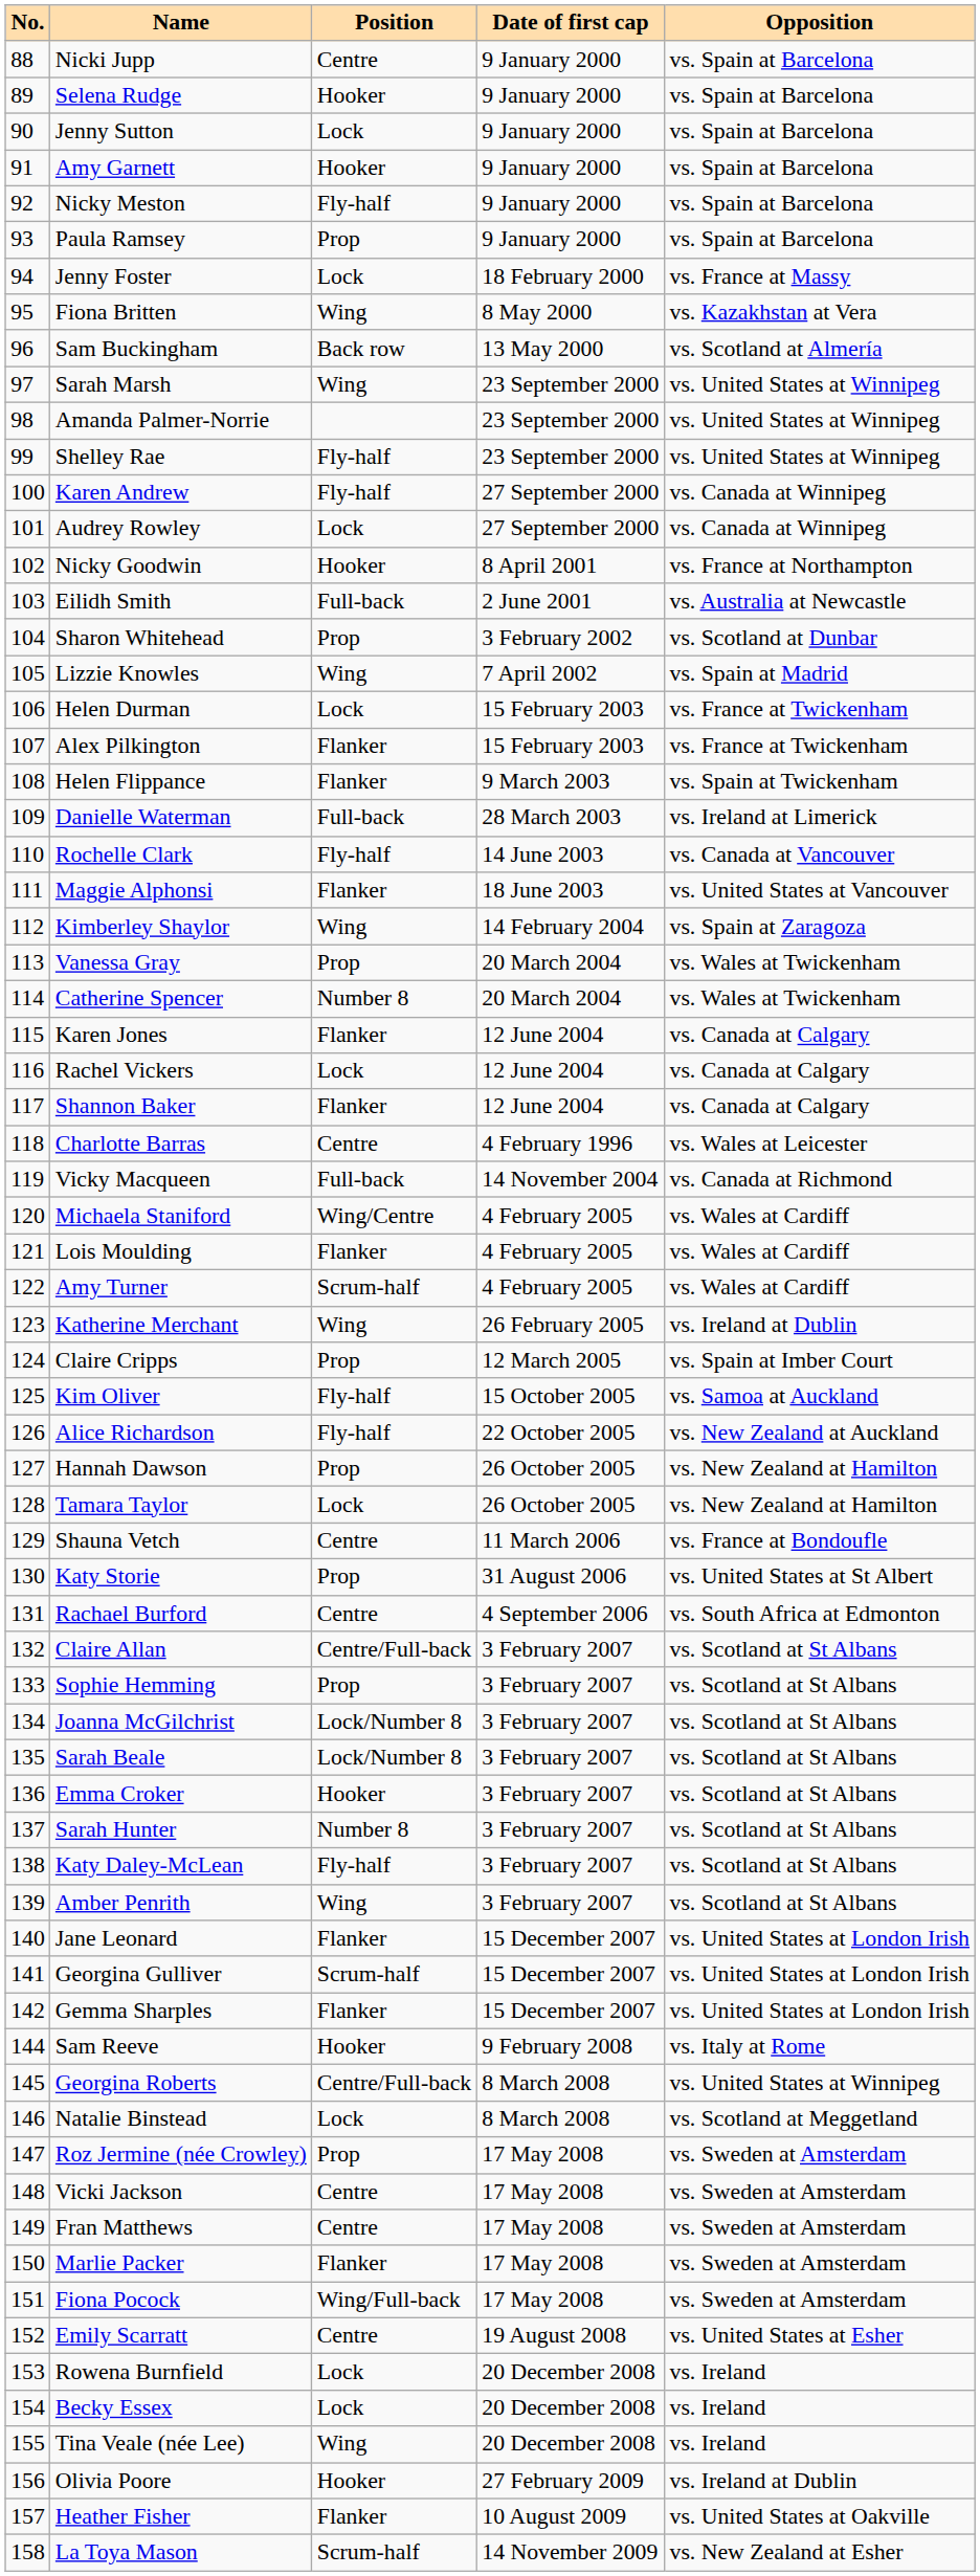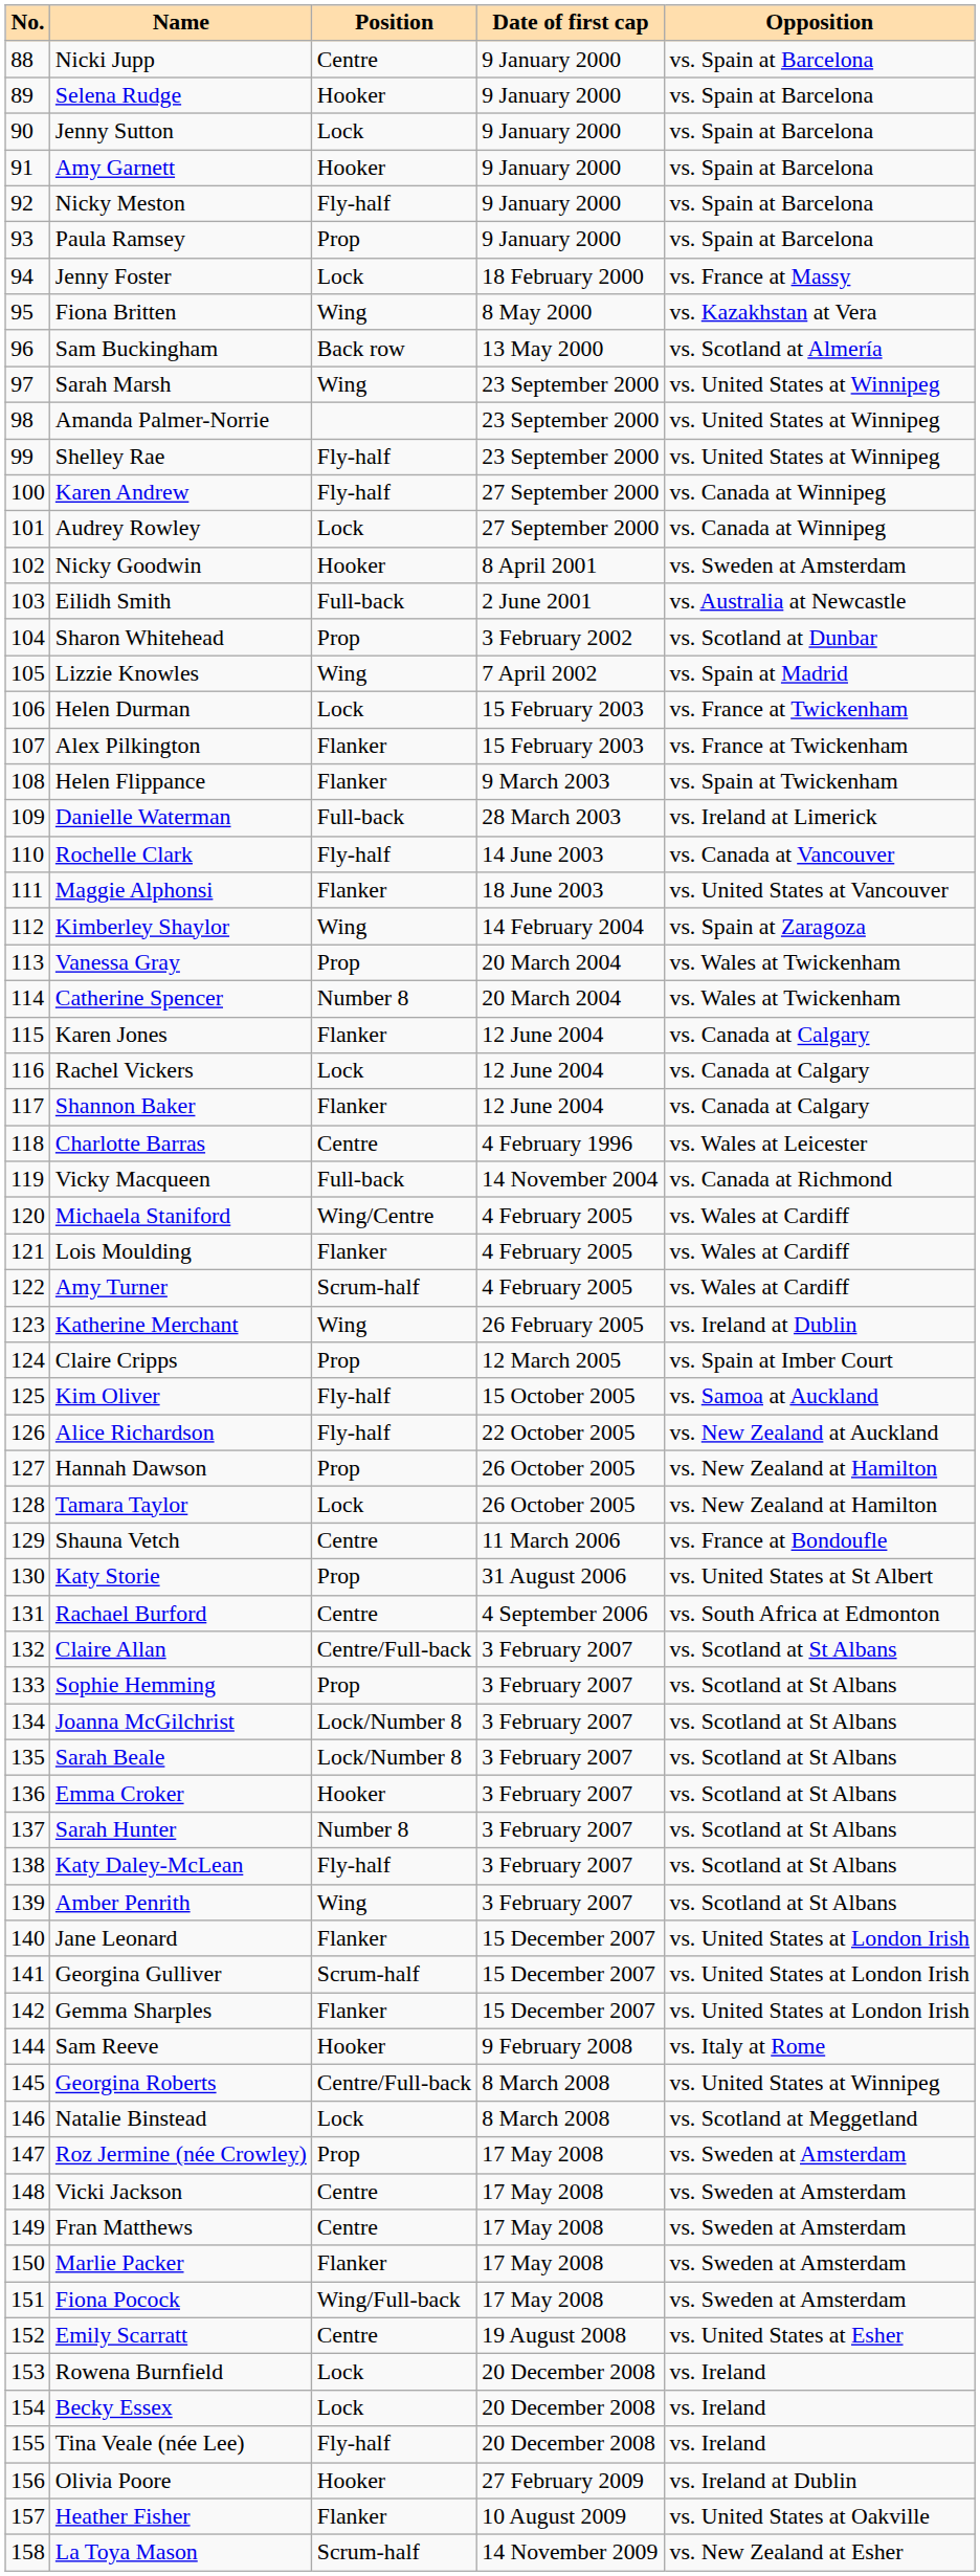 <table class="sortable wikitable" style="margin:auto;">
 <tr>
 <th style="background:#ffdead;">No.</th>
 <th style="background:#ffdead;">Name</th>
 <th style="background:#ffdead;">Position</th>
 <th style="background:#ffdead;">Date of first cap</th>
 <th style="background:#ffdead;">Opposition</th>
 </tr>
 <tr>
 <td>88</td>
 <td>Nicki Jupp</td>
 <td>Centre</td>
 <td>9 January 2000</td>
 <td>vs. Spain at <a href='#'>Barcelona</a></td>
 </tr>
 <tr>
 <td>89</td>
 <td><a href='#'>Selena Rudge</a></td>
 <td>Hooker</td>
 <td>9 January 2000</td>
 <td>vs. Spain at Barcelona</td>
 </tr>
 <tr>
 <td>90</td>
 <td>Jenny Sutton</td>
 <td>Lock</td>
 <td>9 January 2000</td>
 <td>vs. Spain at Barcelona</td>
 </tr>
 <tr>
 <td>91</td>
 <td><a href='#'>Amy Garnett</a></td>
 <td>Hooker</td>
 <td>9 January 2000</td>
 <td>vs. Spain at Barcelona</td>
 </tr>
 <tr>
 <td>92</td>
 <td>Nicky Meston</td>
 <td>Fly-half</td>
 <td>9 January 2000</td>
 <td>vs. Spain at Barcelona</td>
 </tr>
 <tr>
 <td>93</td>
 <td>Paula Ramsey</td>
 <td>Prop</td>
 <td>9 January 2000</td>
 <td>vs. Spain at Barcelona</td>
 </tr>
 <tr>
 <td>94</td>
 <td>Jenny Foster</td>
 <td>Lock</td>
 <td>18 February 2000</td>
 <td>vs. France at <a href='#'>Massy</a></td>
 </tr>
 <tr>
 <td>95</td>
 <td>Fiona Britten</td>
 <td>Wing</td>
 <td>8 May 2000</td>
 <td>vs. <a href='#'>Kazakhstan</a> at Vera</td>
 </tr>
 <tr>
 <td>96</td>
 <td>Sam Buckingham</td>
 <td>Back row</td>
 <td>13 May 2000</td>
 <td>vs. Scotland at <a href='#'>Almería</a></td>
 </tr>
 <tr>
 <td>97</td>
 <td>Sarah Marsh</td>
 <td>Wing</td>
 <td>23 September 2000</td>
 <td>vs. United States at <a href='#'>Winnipeg</a></td>
 </tr>
 <tr>
 <td>98</td>
 <td>Amanda Palmer-Norrie</td>
 <td></td>
 <td>23 September 2000</td>
 <td>vs. United States at Winnipeg</td>
 </tr>
 <tr>
 <td>99</td>
 <td>Shelley Rae</td>
 <td>Fly-half</td>
 <td>23 September 2000</td>
 <td>vs. United States at Winnipeg</td>
 </tr>
 <tr>
 <td>100</td>
 <td><a href='#'>Karen Andrew</a></td>
 <td>Fly-half</td>
 <td>27 September 2000</td>
 <td>vs. Canada at Winnipeg</td>
 </tr>
 <tr>
 <td>101</td>
 <td>Audrey Rowley</td>
 <td>Lock</td>
 <td>27 September 2000</td>
 <td>vs. Canada at Winnipeg</td>
 </tr>
 <tr>
 <td>102</td>
 <td>Nicky Goodwin</td>
 <td>Hooker</td>
 <td>8 April 2001</td>
-<td>vs. France at Northampton</td>
+<td>vs. Sweden at Amsterdam</td>
 </tr>
 <tr>
 <td>103</td>
 <td>Eilidh Smith</td>
 <td>Full-back</td>
 <td>2 June 2001</td>
 <td>vs. <a href='#'>Australia</a> at Newcastle</td>
 </tr>
 <tr>
 <td>104</td>
 <td>Sharon Whitehead</td>
 <td>Prop</td>
 <td>3 February 2002</td>
 <td>vs. Scotland at <a href='#'>Dunbar</a></td>
 </tr>
 <tr>
 <td>105</td>
 <td>Lizzie Knowles</td>
 <td>Wing</td>
 <td>7 April 2002</td>
 <td>vs. Spain at <a href='#'>Madrid</a></td>
 </tr>
 <tr>
 <td>106</td>
 <td>Helen Durman</td>
 <td>Lock</td>
 <td>15 February 2003</td>
 <td>vs. France at <a href='#'>Twickenham</a></td>
 </tr>
 <tr>
 <td>107</td>
 <td>Alex Pilkington</td>
 <td>Flanker</td>
 <td>15 February 2003</td>
 <td>vs. France at Twickenham</td>
 </tr>
 <tr>
 <td>108</td>
 <td>Helen Flippance</td>
 <td>Flanker</td>
 <td>9 March 2003</td>
 <td>vs. Spain at Twickenham</td>
 </tr>
 <tr>
 <td>109</td>
 <td><a href='#'>Danielle Waterman</a></td>
 <td>Full-back</td>
 <td>28 March 2003</td>
 <td>vs. Ireland at Limerick</td>
 </tr>
 <tr>
 <td>110</td>
 <td><a href='#'>Rochelle Clark</a></td>
 <td>Fly-half</td>
 <td>14 June 2003</td>
 <td>vs. Canada at <a href='#'>Vancouver</a></td>
 </tr>
 <tr>
 <td>111</td>
 <td><a href='#'>Maggie Alphonsi</a></td>
 <td>Flanker</td>
 <td>18 June 2003</td>
 <td>vs. United States at Vancouver</td>
 </tr>
 <tr>
 <td>112</td>
 <td><a href='#'>Kimberley Shaylor</a></td>
 <td>Wing</td>
 <td>14 February 2004</td>
 <td>vs. Spain at <a href='#'>Zaragoza</a></td>
 </tr>
 <tr>
 <td>113</td>
 <td><a href='#'>Vanessa Gray</a></td>
 <td>Prop</td>
 <td>20 March 2004</td>
 <td>vs. Wales at Twickenham</td>
 </tr>
 <tr>
 <td>114</td>
 <td><a href='#'>Catherine Spencer</a></td>
 <td>Number 8</td>
 <td>20 March 2004</td>
 <td>vs. Wales at Twickenham</td>
 </tr>
 <tr>
 <td>115</td>
 <td>Karen Jones</td>
 <td>Flanker</td>
 <td>12 June 2004</td>
 <td>vs. Canada at <a href='#'>Calgary</a></td>
 </tr>
 <tr>
 <td>116</td>
 <td>Rachel Vickers</td>
 <td>Lock</td>
 <td>12 June 2004</td>
 <td>vs. Canada at Calgary</td>
 </tr>
 <tr>
 <td>117</td>
 <td><a href='#'>Shannon Baker</a></td>
 <td>Flanker</td>
 <td>12 June 2004</td>
 <td>vs. Canada at Calgary</td>
 </tr>
 <tr>
 <td>118</td>
 <td><a href='#'>Charlotte Barras</a></td>
 <td>Centre</td>
 <td>4 February 1996</td>
 <td>vs. Wales at Leicester</td>
 </tr>
 <tr>
 <td>119</td>
 <td>Vicky Macqueen</td>
 <td>Full-back</td>
 <td>14 November 2004</td>
 <td>vs. Canada at Richmond</td>
 </tr>
 <tr>
 <td>120</td>
 <td><a href='#'>Michaela Staniford</a></td>
 <td>Wing/Centre</td>
 <td>4 February 2005</td>
 <td>vs. Wales at Cardiff</td>
 </tr>
 <tr>
 <td>121</td>
 <td>Lois Moulding</td>
 <td>Flanker</td>
 <td>4 February 2005</td>
 <td>vs. Wales at Cardiff</td>
 </tr>
 <tr>
 <td>122</td>
 <td><a href='#'>Amy Turner</a></td>
 <td>Scrum-half</td>
 <td>4 February 2005</td>
 <td>vs. Wales at Cardiff</td>
 </tr>
 <tr>
 <td>123</td>
 <td><a href='#'>Katherine Merchant</a></td>
 <td>Wing</td>
 <td>26 February 2005</td>
 <td>vs. Ireland at <a href='#'>Dublin</a></td>
 </tr>
 <tr>
 <td>124</td>
 <td>Claire Cripps</td>
 <td>Prop</td>
 <td>12 March 2005</td>
 <td>vs. Spain at Imber Court</td>
 </tr>
 <tr>
 <td>125</td>
 <td><a href='#'>Kim Oliver</a></td>
 <td>Fly-half</td>
 <td>15 October 2005</td>
 <td>vs. <a href='#'>Samoa</a> at <a href='#'>Auckland</a></td>
 </tr>
 <tr>
 <td>126</td>
 <td><a href='#'>Alice Richardson</a></td>
 <td>Fly-half</td>
 <td>22 October 2005</td>
 <td>vs. <a href='#'>New Zealand</a> at Auckland</td>
 </tr>
 <tr>
 <td>127</td>
 <td>Hannah Dawson</td>
 <td>Prop</td>
 <td>26 October 2005</td>
 <td>vs. New Zealand at <a href='#'>Hamilton</a></td>
 </tr>
 <tr>
 <td>128</td>
 <td><a href='#'>Tamara Taylor</a></td>
 <td>Lock</td>
 <td>26 October 2005</td>
 <td>vs. New Zealand at Hamilton</td>
 </tr>
 <tr>
 <td>129</td>
 <td>Shauna Vetch</td>
 <td>Centre</td>
 <td>11 March 2006</td>
 <td>vs. France at <a href='#'>Bondoufle</a></td>
 </tr>
 <tr>
 <td>130</td>
 <td><a href='#'>Katy Storie</a></td>
 <td>Prop</td>
 <td>31 August 2006</td>
 <td>vs. United States at St Albert</td>
 </tr>
 <tr>
 <td>131</td>
 <td><a href='#'>Rachael Burford</a></td>
 <td>Centre</td>
 <td>4 September 2006</td>
 <td>vs. South Africa at Edmonton</td>
 </tr>
 <tr>
 <td>132</td>
 <td><a href='#'>Claire Allan</a></td>
 <td>Centre/Full-back</td>
 <td>3 February 2007</td>
 <td>vs. Scotland at <a href='#'>St Albans</a></td>
 </tr>
 <tr>
 <td>133</td>
 <td><a href='#'>Sophie Hemming</a></td>
 <td>Prop</td>
 <td>3 February 2007</td>
 <td>vs. Scotland at St Albans</td>
 </tr>
 <tr>
 <td>134</td>
 <td><a href='#'>Joanna McGilchrist</a></td>
 <td>Lock/Number 8</td>
 <td>3 February 2007</td>
 <td>vs. Scotland at St Albans</td>
 </tr>
 <tr>
 <td>135</td>
 <td><a href='#'>Sarah Beale</a></td>
 <td>Lock/Number 8</td>
 <td>3 February 2007</td>
 <td>vs. Scotland at St Albans</td>
 </tr>
 <tr>
 <td>136</td>
 <td><a href='#'>Emma Croker</a></td>
 <td>Hooker</td>
 <td>3 February 2007</td>
 <td>vs. Scotland at St Albans</td>
 </tr>
 <tr>
 <td>137</td>
 <td><a href='#'>Sarah Hunter</a></td>
 <td>Number 8</td>
 <td>3 February 2007</td>
 <td>vs. Scotland at St Albans</td>
 </tr>
 <tr>
 <td>138</td>
 <td><a href='#'>Katy Daley-McLean</a></td>
 <td>Fly-half</td>
 <td>3 February 2007</td>
 <td>vs. Scotland at St Albans</td>
 </tr>
 <tr>
 <td>139</td>
 <td><a href='#'>Amber Penrith</a></td>
 <td>Wing</td>
 <td>3 February 2007</td>
 <td>vs. Scotland at St Albans</td>
 </tr>
 <tr>
 <td>140</td>
 <td>Jane Leonard</td>
 <td>Flanker</td>
 <td>15 December 2007</td>
 <td>vs. United States at <a href='#'>London Irish</a></td>
 </tr>
 <tr>
 <td>141</td>
 <td>Georgina Gulliver</td>
 <td>Scrum-half</td>
 <td>15 December 2007</td>
 <td>vs. United States at London Irish</td>
 </tr>
 <tr>
 <td>142</td>
 <td>Gemma Sharples</td>
 <td>Flanker</td>
 <td>15 December 2007</td>
 <td>vs. United States at London Irish</td>
 </tr>
 <tr>
 <td>144</td>
 <td>Sam Reeve</td>
 <td>Hooker</td>
 <td>9 February 2008</td>
 <td>vs. Italy at <a href='#'>Rome</a></td>
 </tr>
 <tr>
 <td>145</td>
 <td><a href='#'>Georgina Roberts</a></td>
 <td>Centre/Full-back</td>
 <td>8 March 2008</td>
 <td>vs. United States at Winnipeg</td>
 </tr>
 <tr>
 <td>146</td>
 <td>Natalie Binstead</td>
 <td>Lock</td>
 <td>8 March 2008</td>
 <td>vs. Scotland at Meggetland</td>
 </tr>
 <tr>
 <td>147</td>
 <td><a href='#'>Roz Jermine (née Crowley)</a></td>
 <td>Prop</td>
 <td>17 May 2008</td>
 <td>vs. Sweden at <a href='#'>Amsterdam</a></td>
 </tr>
 <tr>
 <td>148</td>
 <td>Vicki Jackson</td>
 <td>Centre</td>
 <td>17 May 2008</td>
 <td>vs. Sweden at Amsterdam</td>
 </tr>
 <tr>
 <td>149</td>
 <td>Fran Matthews</td>
 <td>Centre</td>
 <td>17 May 2008</td>
 <td>vs. Sweden at Amsterdam</td>
 </tr>
 <tr>
 <td>150</td>
 <td><a href='#'>Marlie Packer</a></td>
 <td>Flanker</td>
 <td>17 May 2008</td>
 <td>vs. Sweden at Amsterdam</td>
 </tr>
 <tr>
 <td>151</td>
 <td><a href='#'>Fiona Pocock</a></td>
 <td>Wing/Full-back</td>
 <td>17 May 2008</td>
 <td>vs. Sweden at Amsterdam</td>
 </tr>
 <tr>
 <td>152</td>
 <td><a href='#'>Emily Scarratt</a></td>
 <td>Centre</td>
 <td>19 August 2008</td>
 <td>vs. United States at <a href='#'>Esher</a></td>
 </tr>
 <tr>
 <td>153</td>
 <td>Rowena Burnfield</td>
 <td>Lock</td>
 <td>20 December 2008</td>
 <td>vs. Ireland</td>
 </tr>
 <tr>
 <td>154</td>
 <td><a href='#'>Becky Essex</a></td>
 <td>Lock</td>
 <td>20 December 2008</td>
 <td>vs. Ireland</td>
 </tr>
 <tr>
 <td>155</td>
 <td>Tina Veale (née Lee)</td>
-<td>Wing</td>
+<td>Fly-half</td>
 <td>20 December 2008</td>
 <td>vs. Ireland</td>
 </tr>
 <tr>
 <td>156</td>
 <td>Olivia Poore</td>
 <td>Hooker</td>
 <td>27 February 2009</td>
 <td>vs. Ireland at Dublin</td>
 </tr>
 <tr>
 <td>157</td>
 <td><a href='#'>Heather Fisher</a></td>
 <td>Flanker</td>
 <td>10 August 2009</td>
 <td>vs. United States at Oakville</td>
 </tr>
 <tr>
 <td>158</td>
 <td><a href='#'>La Toya Mason</a></td>
 <td>Scrum-half</td>
 <td>14 November 2009</td>
 <td>vs. New Zealand at Esher</td>
 </tr>
 </table>
